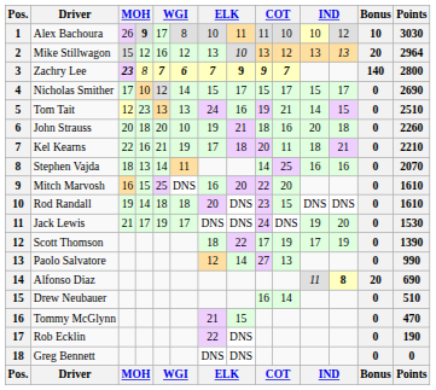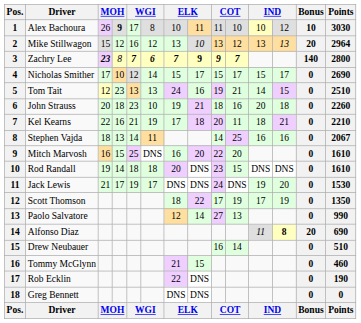 <table class="wikitable" style="font-size:85%; text-align:center;">
 <tr>
 <th>Pos.</th>
 <th>Driver</th>
 <th colspan="2"><a href='#'>MOH</a></th>
 <th colspan="2"><a href='#'>WGI</a></th>
 <th colspan="2"><a href='#'>ELK</a></th>
 <th colspan="2"><a href='#'>COT</a></th>
 <th colspan="2"><a href='#'>IND</a></th>
 <th>Bonus</th>
 <th>Points</th>
 </tr>
 <tr>
 <th>1</th>
 <td align="left"> Alex Bachoura</td>
 <td style="background:#efcfff;">26</td>
 <td style="background:#dfdfdf;"><strong>9</strong></td>
 <td style="background:#dfffdf;">17</td>
 <td style="background:#dfdfdf;">8</td>
 <td style="background:#dfdfdf;">10</td>
 <td style="background:#ffdf9f;">11</td>
 <td style="background:#dfdfdf;">11</td>
 <td style="background:#dfdfdf;">10</td>
 <td style="background:#ffffbf;">10</td>
 <td style="background:#dfdfdf;">12</td>
 <th>10</th>
 <th>3030</th>
 </tr>
 <tr>
 <th>2</th>
 <td align="left"> Mike Stillwagon</td>
 <td style="background:#dfdfdf;">15</td>
 <td style="background:#dfffdf;">12</td>
 <td style="background:#dfffdf;">16</td>
 <td style="background:#dfffdf;">12</td>
 <td style="background:#dfffdf;">13</td>
 <td style="background:#dfdfdf;"><em>10</em></td>
 <td style="background:#ffdf9f;">13</td>
 <td style="background:#ffdf9f;">12</td>
 <td style="background:#ffdf9f;">13</td>
 <td style="background:#ffdf9f;"><em>13</em></td>
 <th>20</th>
 <th>2964</th>
 </tr>
 <tr>
 <th>3</th>
 <td align="left"> Zachry Lee</td>
 <td style="background:#efcfff;"><strong><em>23</em></strong></td>
 <td style="background:#ffffbf;"><em>8</em></td>
 <td style="background:#ffffbf;"><strong><em>7</em></strong></td>
 <td style="background:#ffffbf;"><strong><em>6</em></strong></td>
 <td style="background:#ffffbf;"><strong><em>7</em></strong></td>
 <td style="background:#ffffbf;"><strong>9</strong></td>
 <td style="background:#ffffbf;"><strong><em>9</em></strong></td>
 <td style="background:#ffffbf;"><strong><em>7</em></strong></td>
 <td></td>
 <td></td>
 <th>140</th>
 <th>2800</th>
 </tr>
 <tr>
 <th>4</th>
 <td align="left"> Nicholas Smither</td>
 <td style="background:#dfffdf;">17</td>
 <td style="background:#ffdf9f;">10</td>
 <td style="background:#dfdfdf;">12</td>
 <td style="background:#dfffdf;">14</td>
 <td style="background:#dfffdf;">15</td>
 <td style="background:#dfffdf;">17</td>
 <td style="background:#dfffdf;">15</td>
 <td style="background:#dfffdf;">17</td>
 <td style="background:#dfffdf;">15</td>
 <td style="background:#dfffdf;">17</td>
 <th>0</th>
 <th>2690</th>
 </tr>
 <tr>
 <th>5</th>
 <td align="left"> Tom Tait</td>
 <td style="background:#ffffbf;">12</td>
 <td style="background:#dfffdf;">23</td>
 <td style="background:#ffdf9f;">13</td>
 <td style="background:#dfffdf;">13</td>
 <td style="background:#efcfff;">24</td>
 <td style="background:#dfffdf;">16</td>
 <td style="background:#efcfff;">19</td>
 <td style="background:#dfffdf;">21</td>
 <td style="background:#dfffdf;">14</td>
 <td style="background:#efcfff;">15</td>
 <th>0</th>
 <th>2510</th>
 </tr>
 <tr>
 <th>6</th>
 <td align="left"> John Strauss</td>
 <td style="background:#dfffdf;">20</td>
 <td style="background:#dfffdf;">18</td>
-<td style="background:#dfffdf;">20</td>
+<td style="background:#dfffdf;">23</td>
 <td style="background:#dfffdf;">10</td>
 <td style="background:#dfffdf;">19</td>
 <td style="background:#efcfff;">21</td>
 <td style="background:#dfffdf;">18</td>
 <td style="background:#dfffdf;">16</td>
 <td style="background:#dfffdf;">20</td>
 <td style="background:#dfffdf;">18</td>
 <th>0</th>
 <th>2260</th>
 </tr>
 <tr>
 <th>7</th>
 <td align="left"> Kel Kearns</td>
 <td style="background:#dfffdf;">22</td>
 <td style="background:#dfffdf;">16</td>
 <td style="background:#dfffdf;">21</td>
 <td style="background:#dfffdf;">19</td>
 <td style="background:#dfffdf;">17</td>
 <td style="background:#efcfff;">18</td>
 <td style="background:#efcfff;">20</td>
 <td style="background:#dfffdf;">11</td>
 <td style="background:#dfffdf;">18</td>
 <td style="background:#efcfff;">21</td>
 <th>0</th>
 <th>2210</th>
 </tr>
 <tr>
 <th>8</th>
 <td align="left"> Stephen Vajda</td>
 <td style="background:#dfffdf;">18</td>
 <td style="background:#dfffdf;">13</td>
 <td style="background:#dfffdf;">14</td>
 <td style="background:#ffdf9f;">11</td>
 <td></td>
 <td></td>
 <td style="background:#dfffdf;">14</td>
 <td style="background:#efcfff;">25</td>
 <td style="background:#dfffdf;">16</td>
 <td style="background:#dfffdf;">16</td>
 <th>0</th>
-<th>2070</th>
+<th>2067</th>
 </tr>
 <tr>
 <th>9</th>
 <td align="left"> Mitch Marvosh</td>
 <td style="background:#ffdf9f;">16</td>
 <td style="background:#dfffdf;">15</td>
 <td style="background:#efcfff;">25</td>
 <td style="background:#ffffff;">DNS</td>
 <td style="background:#dfffdf;">16</td>
 <td style="background:#efcfff;">20</td>
 <td style="background:#efcfff;">22</td>
 <td style="background:#dfffdf;">20</td>
 <td></td>
 <td></td>
 <th>0</th>
 <th>1610</th>
 </tr>
 <tr>
 <th>10</th>
 <td align="left"> Rod Randall</td>
 <td style="background:#dfffdf;">19</td>
 <td style="background:#dfffdf;">14</td>
 <td style="background:#dfffdf;">18</td>
 <td style="background:#dfffdf;">18</td>
 <td style="background:#efcfff;">20</td>
 <td style="background:#ffffff;">DNS</td>
 <td style="background:#efcfff;">23</td>
 <td style="background:#dfffdf;">15</td>
 <td style="background:#ffffff;">DNS</td>
 <td style="background:#ffffff;">DNS</td>
 <th>0</th>
 <th>1610</th>
 </tr>
 <tr>
 <th>11</th>
 <td align="left"> Jack Lewis</td>
 <td style="background:#dfffdf;">21</td>
 <td style="background:#dfffdf;">17</td>
 <td style="background:#dfffdf;">19</td>
 <td style="background:#dfffdf;">17</td>
 <td style="background:#ffffff;">DNS</td>
 <td style="background:#ffffff;">DNS</td>
 <td style="background:#efcfff;">24</td>
 <td style="background:#ffffff;">DNS</td>
 <td style="background:#dfffdf;">19</td>
 <td style="background:#dfffdf;">20</td>
 <th>0</th>
 <th>1530</th>
 </tr>
 <tr>
 <th>12</th>
 <td align="left"> Scott Thomson</td>
 <td></td>
 <td></td>
 <td></td>
 <td></td>
 <td style="background:#dfffdf;">18</td>
 <td style="background:#efcfff;">22</td>
 <td style="background:#dfffdf;">17</td>
 <td style="background:#dfffdf;">19</td>
 <td style="background:#dfffdf;">17</td>
 <td style="background:#dfffdf;">19</td>
 <th>0</th>
-<th>1390</th>
+<th>1350</th>
 </tr>
 <tr>
 <th>13</th>
 <td align="left"> Paolo Salvatore</td>
 <td></td>
 <td></td>
 <td></td>
 <td></td>
 <td style="background:#ffdf9f;">12</td>
 <td style="background:#dfffdf;">14</td>
 <td style="background:#efcfff;">27</td>
 <td style="background:#dfffdf;">13</td>
 <td></td>
 <td></td>
 <th>0</th>
 <th>990</th>
 </tr>
 <tr>
 <th>14</th>
 <td align="left"> Alfonso Diaz</td>
 <td></td>
 <td></td>
 <td></td>
 <td></td>
 <td></td>
 <td></td>
 <td></td>
 <td></td>
 <td style="background:#dfdfdf;"><em>11</em></td>
 <td style="background:#ffffbf;"><strong>8</strong></td>
 <th>20</th>
 <th>690</th>
 </tr>
 <tr>
 <th>15</th>
 <td align="left"> Drew Neubauer</td>
 <td></td>
 <td></td>
 <td></td>
 <td></td>
 <td></td>
 <td></td>
 <td style="background:#dfffdf;">16</td>
 <td style="background:#dfffdf;">14</td>
 <td></td>
 <td></td>
 <th>0</th>
 <th>510</th>
 </tr>
 <tr>
 <th>16</th>
 <td align="left"> Tommy McGlynn</td>
 <td></td>
 <td></td>
 <td></td>
 <td></td>
 <td style="background:#efcfff;">21</td>
 <td style="background:#dfffdf;">15</td>
 <td></td>
 <td></td>
 <td></td>
 <td></td>
 <th>0</th>
-<th>470</th>
+<th>460</th>
 </tr>
 <tr>
 <th>17</th>
 <td align="left"> Rob Ecklin</td>
 <td></td>
 <td></td>
 <td></td>
 <td></td>
 <td style="background:#efcfff;">22</td>
 <td style="background:#ffffff;">DNS</td>
 <td></td>
 <td></td>
 <td></td>
 <td></td>
 <th>0</th>
 <th>190</th>
 </tr>
 <tr>
 <th>18</th>
 <td align="left"> Greg Bennett</td>
 <td></td>
 <td></td>
 <td></td>
 <td></td>
 <td style="background:#ffffff;">DNS</td>
 <td style="background:#ffffff;">DNS</td>
 <td></td>
 <td></td>
 <td></td>
 <td></td>
 <th>0</th>
 <th>0</th>
 </tr>
 <tr>
 <th>Pos.</th>
 <th>Driver</th>
 <th colspan="2"><a href='#'>MOH</a></th>
 <th colspan="2"><a href='#'>WGI</a></th>
 <th colspan="2"><a href='#'>ELK</a></th>
 <th colspan="2"><a href='#'>COT</a></th>
 <th colspan="2"><a href='#'>IND</a></th>
 <th>Bonus</th>
 <th>Points</th>
 </tr>
 </table>
